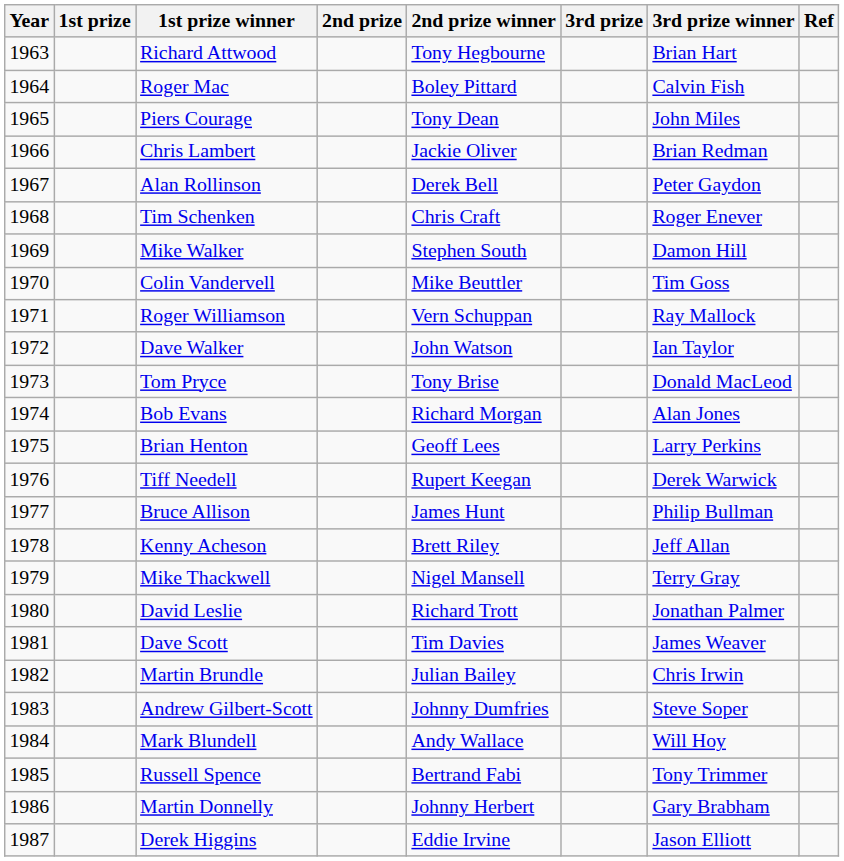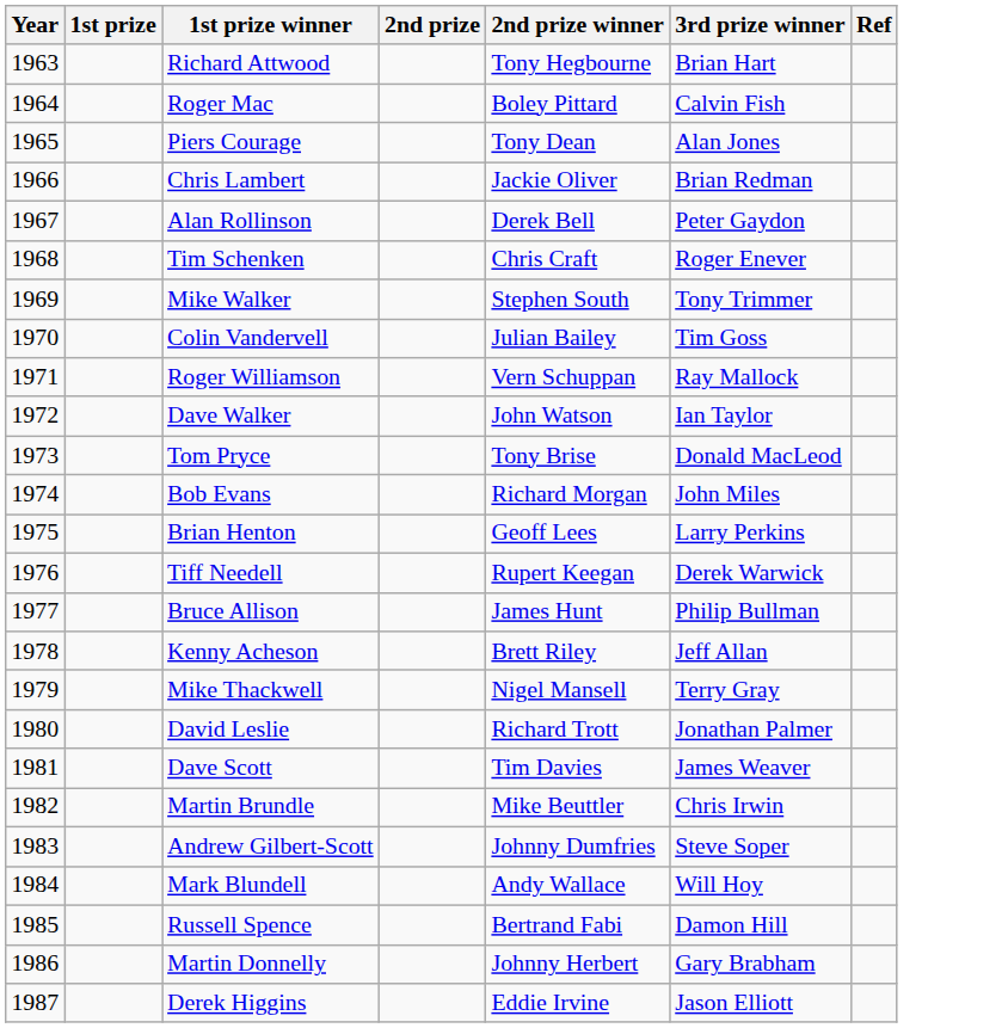 <table class="wikitable sortable" style="font-size: 85%">
 <tr>
 <th>Year</th>
 <th>1st prize</th>
 <th>1st prize winner</th>
 <th>2nd prize</th>
 <th>2nd prize winner</th>
-<th>3rd prize</th>
 <th>3rd prize winner</th>
 <th class=unsortable>Ref</th>
 </tr>
 <tr>
 <td>1963</td>
 <td></td>
 <td><a href='#'>Richard Attwood</a></td>
 <td></td>
 <td><a href='#'>Tony Hegbourne</a></td>
-<td></td>
 <td><a href='#'>Brian Hart</a></td>
 <td></td>
 </tr>
 <tr>
 <td>1964</td>
 <td></td>
 <td><a href='#'>Roger Mac</a></td>
 <td></td>
 <td><a href='#'>Boley Pittard</a></td>
-<td></td>
 <td><a href='#'>Calvin Fish</a></td>
 <td></td>
 </tr>
 <tr>
 <td>1965</td>
 <td></td>
 <td><a href='#'>Piers Courage</a></td>
 <td></td>
 <td><a href='#'>Tony Dean</a></td>
-<td></td>
-<td><a href='#'>John Miles</a></td>
+<td><a href='#'>Alan Jones</a></td>
 <td></td>
 </tr>
 <tr>
 <td>1966</td>
 <td></td>
 <td><a href='#'>Chris Lambert</a></td>
 <td></td>
 <td><a href='#'>Jackie Oliver</a></td>
-<td></td>
 <td><a href='#'>Brian Redman</a></td>
 <td></td>
 </tr>
 <tr>
 <td>1967</td>
 <td></td>
 <td><a href='#'>Alan Rollinson</a></td>
 <td></td>
 <td><a href='#'>Derek Bell</a></td>
-<td></td>
 <td><a href='#'>Peter Gaydon</a></td>
 <td></td>
 </tr>
 <tr>
 <td>1968</td>
 <td></td>
 <td><a href='#'>Tim Schenken</a></td>
 <td></td>
 <td><a href='#'>Chris Craft</a></td>
-<td></td>
 <td><a href='#'>Roger Enever</a></td>
 <td></td>
 </tr>
 <tr>
 <td>1969</td>
 <td></td>
 <td><a href='#'>Mike Walker</a></td>
 <td></td>
 <td><a href='#'>Stephen South</a></td>
-<td></td>
-<td><a href='#'>Damon Hill</a></td>
+<td><a href='#'>Tony Trimmer</a></td>
 <td></td>
 </tr>
 <tr>
 <td>1970</td>
 <td></td>
 <td><a href='#'>Colin Vandervell</a></td>
 <td></td>
-<td><a href='#'>Mike Beuttler</a></td>
-<td></td>
+<td><a href='#'>Julian Bailey</a></td>
 <td><a href='#'>Tim Goss</a></td>
 <td></td>
 </tr>
 <tr>
 <td>1971</td>
 <td></td>
 <td><a href='#'>Roger Williamson</a></td>
 <td></td>
 <td><a href='#'>Vern Schuppan</a></td>
-<td></td>
 <td><a href='#'>Ray Mallock</a></td>
 <td></td>
 </tr>
 <tr>
 <td>1972</td>
 <td></td>
 <td><a href='#'>Dave Walker</a></td>
 <td></td>
 <td><a href='#'>John Watson</a></td>
-<td></td>
 <td><a href='#'>Ian Taylor</a></td>
 <td></td>
 </tr>
 <tr>
 <td>1973</td>
 <td></td>
 <td><a href='#'>Tom Pryce</a></td>
 <td></td>
 <td><a href='#'>Tony Brise</a></td>
-<td></td>
 <td><a href='#'>Donald MacLeod</a></td>
 <td></td>
 </tr>
 <tr>
 <td>1974</td>
 <td></td>
 <td><a href='#'>Bob Evans</a></td>
 <td></td>
 <td><a href='#'>Richard Morgan</a></td>
-<td></td>
-<td><a href='#'>Alan Jones</a></td>
+<td><a href='#'>John Miles</a></td>
 <td></td>
 </tr>
 <tr>
 <td>1975</td>
 <td></td>
 <td><a href='#'>Brian Henton</a></td>
 <td></td>
 <td><a href='#'>Geoff Lees</a></td>
-<td></td>
 <td><a href='#'>Larry Perkins</a></td>
 <td></td>
 </tr>
 <tr>
 <td>1976</td>
 <td></td>
 <td><a href='#'>Tiff Needell</a></td>
 <td></td>
 <td><a href='#'>Rupert Keegan</a></td>
-<td></td>
 <td><a href='#'>Derek Warwick</a></td>
 <td></td>
 </tr>
 <tr>
 <td>1977</td>
 <td></td>
 <td><a href='#'>Bruce Allison</a></td>
 <td></td>
 <td><a href='#'>James Hunt</a></td>
-<td></td>
 <td><a href='#'>Philip Bullman</a></td>
 <td></td>
 </tr>
 <tr>
 <td>1978</td>
 <td></td>
 <td><a href='#'>Kenny Acheson</a></td>
 <td></td>
 <td><a href='#'>Brett Riley</a></td>
-<td></td>
 <td><a href='#'>Jeff Allan</a></td>
 <td></td>
 </tr>
 <tr>
 <td>1979</td>
 <td></td>
 <td><a href='#'>Mike Thackwell</a></td>
 <td></td>
 <td><a href='#'>Nigel Mansell</a></td>
-<td></td>
 <td><a href='#'>Terry Gray</a></td>
 <td></td>
 </tr>
 <tr>
 <td>1980</td>
 <td></td>
 <td><a href='#'>David Leslie</a></td>
 <td></td>
 <td><a href='#'>Richard Trott</a></td>
-<td></td>
 <td><a href='#'>Jonathan Palmer</a></td>
 <td></td>
 </tr>
 <tr>
 <td>1981</td>
 <td></td>
 <td><a href='#'>Dave Scott</a></td>
 <td></td>
 <td><a href='#'>Tim Davies</a></td>
-<td></td>
 <td><a href='#'>James Weaver</a></td>
 <td></td>
 </tr>
 <tr>
 <td>1982</td>
 <td></td>
 <td><a href='#'>Martin Brundle</a></td>
 <td></td>
-<td><a href='#'>Julian Bailey</a></td>
-<td></td>
+<td><a href='#'>Mike Beuttler</a></td>
 <td><a href='#'>Chris Irwin</a></td>
 <td></td>
 </tr>
 <tr>
 <td>1983</td>
 <td></td>
 <td><a href='#'>Andrew Gilbert-Scott</a></td>
 <td></td>
 <td><a href='#'>Johnny Dumfries</a></td>
-<td></td>
 <td><a href='#'>Steve Soper</a></td>
 <td></td>
 </tr>
 <tr>
 <td>1984</td>
 <td></td>
 <td><a href='#'>Mark Blundell</a></td>
 <td></td>
 <td><a href='#'>Andy Wallace</a></td>
-<td></td>
 <td><a href='#'>Will Hoy</a></td>
 <td></td>
 </tr>
 <tr>
 <td>1985</td>
 <td></td>
 <td><a href='#'>Russell Spence</a></td>
 <td></td>
 <td><a href='#'>Bertrand Fabi</a></td>
-<td></td>
-<td><a href='#'>Tony Trimmer</a></td>
+<td><a href='#'>Damon Hill</a></td>
 <td></td>
 </tr>
 <tr>
 <td>1986</td>
 <td></td>
 <td><a href='#'>Martin Donnelly</a></td>
 <td></td>
 <td><a href='#'>Johnny Herbert</a></td>
-<td></td>
 <td><a href='#'>Gary Brabham</a></td>
 <td></td>
 </tr>
 <tr>
 <td>1987</td>
 <td></td>
 <td><a href='#'>Derek Higgins</a></td>
 <td></td>
 <td><a href='#'>Eddie Irvine</a></td>
-<td></td>
 <td><a href='#'>Jason Elliott</a></td>
 <td></td>
 </tr>
 </table>
